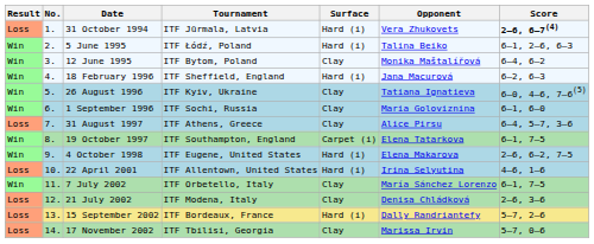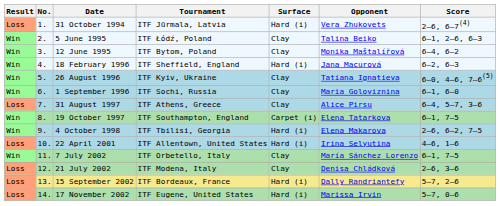 <table class="sortable wikitable" style=font-size:97%>
 <tr>
 <th>Result</th>
 <th>No.</th>
 <th>Date</th>
 <th>Tournament</th>
 <th>Surface</th>
 <th>Opponent</th>
 <th>Score</th>
 </tr>
 <tr bgcolor="#f0f8ff">
 <td style="background:#ffa07a;">Loss</td>
 <td>1.</td>
 <td>31 October 1994</td>
 <td>ITF Jūrmala, Latvia</td>
 <td>Hard (i)</td>
 <td> <a href='#'>Vera Zhukovets</a></td>
-<td><strong>2–6, 6–7<sup>(4)</sup></strong></td>
+<td>2–6, 6–7<sup>(4)</sup></td>
 </tr>
 <tr bgcolor="#f0f8ff">
 <td style="background:#98fb98;">Win</td>
 <td>2.</td>
 <td>5 June 1995</td>
 <td>ITF Łódź, Poland</td>
-<td>Hard (i)</td>
+<td>Clay</td>
 <td> <a href='#'>Talina Beiko</a></td>
 <td>6–1, 2–6, 6–3</td>
 </tr>
 <tr bgcolor="#f0f8ff">
 <td style="background:#98fb98;">Win</td>
 <td>3.</td>
 <td>12 June 1995</td>
 <td>ITF Bytom, Poland</td>
 <td>Clay</td>
 <td> <a href='#'>Monika Maštalířová</a></td>
 <td>6–4, 6–2</td>
 </tr>
 <tr bgcolor="#f0f8ff">
 <td style="background:#98fb98;">Win</td>
 <td>4.</td>
 <td>18 February 1996</td>
 <td>ITF Sheffield, England</td>
 <td>Hard (i)</td>
 <td> <a href='#'>Jana Macurová</a></td>
 <td>6–2, 6–3</td>
 </tr>
 <tr bgcolor="lightblue">
 <td style="background:#98fb98;">Win</td>
 <td>5.</td>
 <td>26 August 1996</td>
 <td>ITF Kyiv, Ukraine</td>
 <td>Clay</td>
 <td> <a href='#'>Tatiana Ignatieva</a></td>
 <td>6–0, 4–6, 7–6<sup>(5)</sup></td>
 </tr>
 <tr bgcolor="lightblue">
 <td style="background:#98fb98;">Win</td>
 <td>6.</td>
 <td>1 September 1996</td>
 <td>ITF Sochi, Russia</td>
 <td>Clay</td>
 <td> <a href='#'>Maria Goloviznina</a></td>
 <td>6–1, 6–0</td>
 </tr>
 <tr bgcolor="lightblue">
 <td style="background:#ffa07a;">Loss</td>
 <td>7.</td>
 <td>31 August 1997</td>
 <td>ITF Athens, Greece</td>
 <td>Clay</td>
 <td> <a href='#'>Alice Pirsu</a></td>
 <td>6–4, 5–7, 3–6</td>
 </tr>
 <tr bgcolor="#ADDFAD">
 <td style="background:#98fb98;">Win</td>
 <td>8.</td>
 <td>19 October 1997</td>
 <td>ITF Southampton, England</td>
 <td>Carpet (i)</td>
 <td> <a href='#'>Elena Tatarkova</a></td>
 <td>6–1, 7–5</td>
 </tr>
 <tr bgcolor="lightblue">
 <td style="background:#98fb98;">Win</td>
 <td>9.</td>
 <td>4 October 1998</td>
-<td>ITF Eugene, United States</td>
+<td>ITF Tbilisi, Georgia</td>
 <td>Hard (i)</td>
 <td> <a href='#'>Elena Makarova</a></td>
 <td>2–6, 6–2, 7–5</td>
 </tr>
 <tr bgcolor="lightblue">
 <td style="background:#ffa07a;">Loss</td>
 <td>10.</td>
 <td>22 April 2001</td>
 <td>ITF Allentown, United States</td>
 <td>Hard (i)</td>
 <td> <a href='#'>Irina Selyutina</a></td>
 <td>4–6, 1–6</td>
 </tr>
 <tr bgcolor="#ADDFAD">
 <td style="background:#98fb98;">Win</td>
 <td>11.</td>
 <td>7 July 2002</td>
 <td>ITF Orbetello, Italy</td>
 <td>Clay</td>
 <td> <a href='#'>María Sánchez Lorenzo</a></td>
 <td>6–1, 7–5</td>
 </tr>
 <tr bgcolor="#ADDFAD">
 <td style="background:#ffa07a;">Loss</td>
 <td>12.</td>
 <td>21 July 2002</td>
 <td>ITF Modena, Italy</td>
 <td>Clay</td>
 <td> <a href='#'>Denisa Chládková</a></td>
 <td>2–6, 3–6</td>
 </tr>
 <tr bgcolor="#F7E98E">
 <td style="background:#ffa07a;">Loss</td>
 <td>13.</td>
 <td>15 September 2002</td>
 <td>ITF Bordeaux, France</td>
 <td>Hard (i)</td>
 <td> <a href='#'>Dally Randriantefy</a></td>
 <td>5–7, 2–6</td>
 </tr>
 <tr bgcolor="#ADDFAD">
 <td style="background:#ffa07a;">Loss</td>
 <td>14.</td>
 <td>17 November 2002</td>
-<td>ITF Tbilisi, Georgia</td>
-<td>Clay</td>
+<td>ITF Eugene, United States</td>
+<td>Hard (i)</td>
 <td> <a href='#'>Marissa Irvin</a></td>
 <td>5–7, 0–6</td>
 </tr>
 </table>
